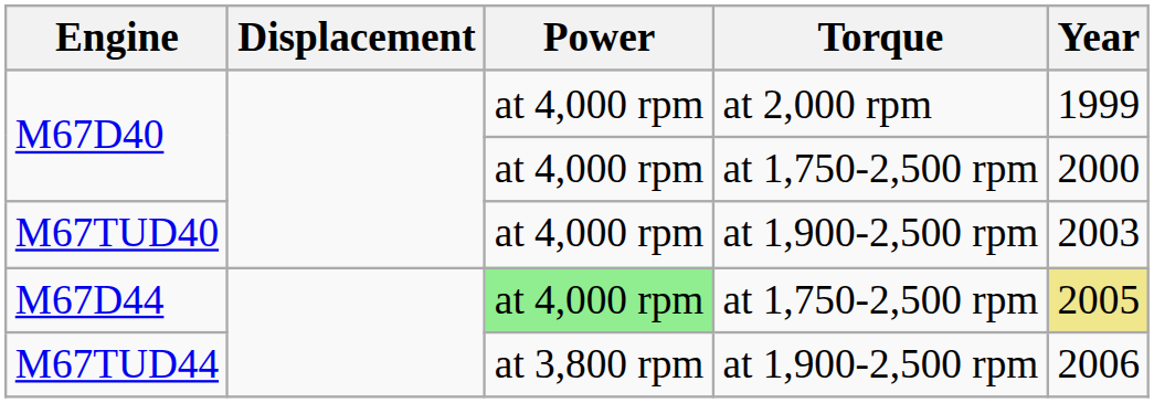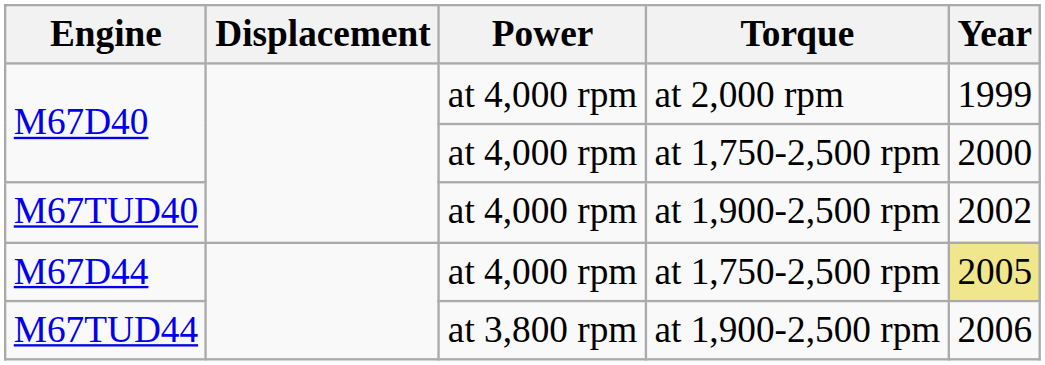 <table class=wikitable sortable>
 <tr>
 <th>Engine</th>
 <th>Displacement</th>
 <th>Power</th>
 <th>Torque</th>
 <th>Year</th>
 </tr>
 <tr>
 <td rowspan=2><a href='#'>M67D40</a></td>
 <td rowspan=3></td>
 <td> at 4,000 rpm</td>
 <td> at  2,000 rpm</td>
 <td>1999</td>
 </tr>
 <tr>
 <td> at 4,000 rpm</td>
 <td> at 1,750-2,500 rpm</td>
 <td>2000</td>
 </tr>
 <tr>
 <td><a href='#'>M67TUD40</a></td>
 <td> at 4,000 rpm</td>
 <td> at 1,900-2,500 rpm</td>
-<td>2003</td>
+<td>2002</td>
 </tr>
 <tr>
 <td><a href='#'>M67D44</a></td>
 <td rowspan=2></td>
-<td style="background: lightgreen;"> at 4,000 rpm</td>
+<td> at 4,000 rpm</td>
 <td> at 1,750-2,500 rpm</td>
 <td style="background: khaki;">2005</td>
 </tr>
 <tr>
 <td><a href='#'>M67TUD44</a></td>
 <td> at 3,800 rpm</td>
 <td> at 1,900-2,500 rpm</td>
 <td>2006</td>
 </tr>
 </table>
